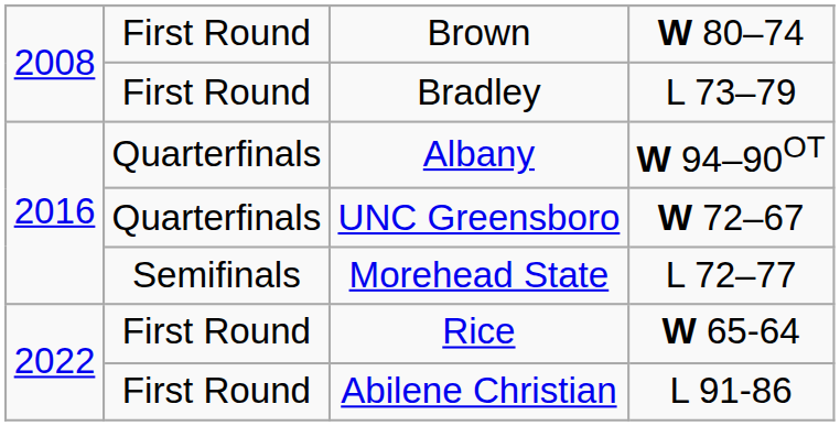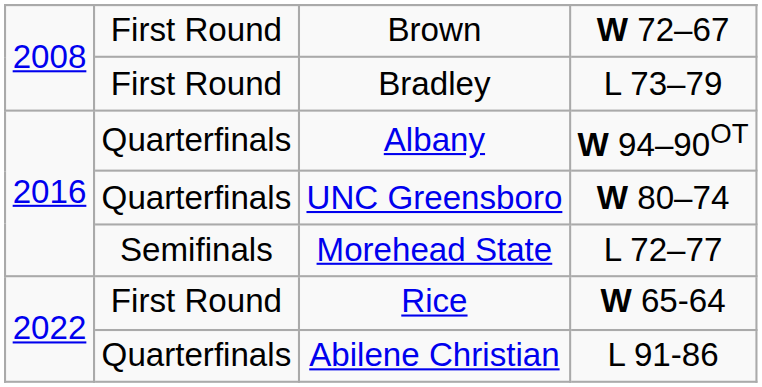 <table class="wikitable" style="text-align:center">
 <tr>
 </tr>
 <tr style="text-align:center;">
 <td rowspan=2><a href='#'>2008</a></td>
 <td>First Round</td>
 <td Brown Bears men's basketball team>Brown</td>
-<td><strong>W</strong> 80–74</td>
+<td><strong>W</strong> 72–67</td>
 </tr>
 <tr style="text-align:center;">
 <td>First Round</td>
 <td Bradley Braves men's basketball team>Bradley</td>
 <td>L 73–79</td>
 </tr>
 <tr style="text-align:center;">
 <td rowspan=3><a href='#'>2016</a></td>
 <td>Quarterfinals</td>
 <td><a href='#'>Albany</a></td>
 <td><strong>W</strong> 94–90<sup>OT</sup></td>
 </tr>
 <tr style="text-align:center;">
 <td>Quarterfinals</td>
 <td><a href='#'>UNC Greensboro</a></td>
-<td><strong>W</strong> 72–67</td>
+<td><strong>W</strong> 80–74</td>
 </tr>
 <tr style="text-align:center;">
 <td>Semifinals</td>
 <td><a href='#'>Morehead State</a></td>
 <td>L 72–77</td>
 </tr>
 <tr style="text-align:center;">
 <td rowspan=2><a href='#'>2022</a></td>
 <td>First Round</td>
 <td><a href='#'>Rice</a></td>
 <td><strong>W</strong> 65-64</td>
 </tr>
 <tr>
-<td>First Round</td>
+<td>Quarterfinals</td>
 <td><a href='#'>Abilene Christian</a></td>
 <td>L 91-86</td>
 </tr>
 </table>
